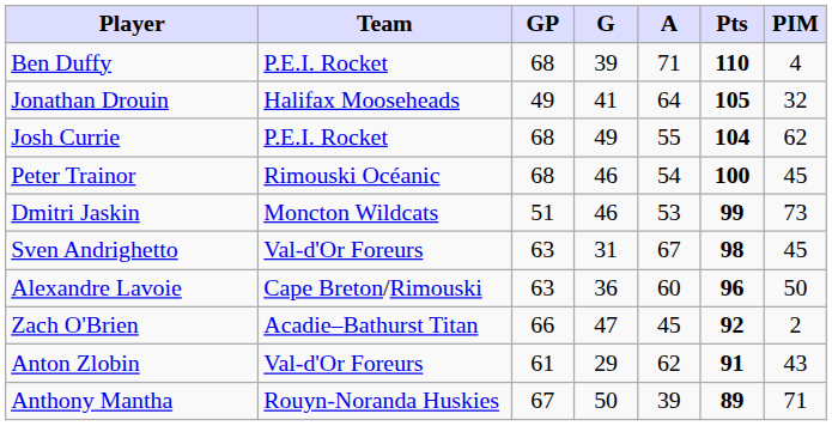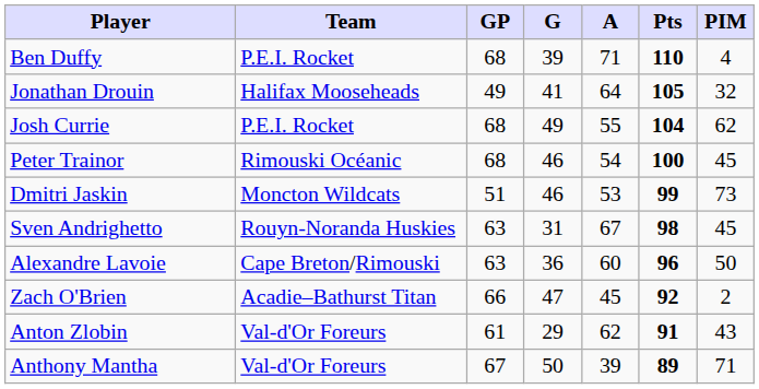 <table class="wikitable" style="text-align:center">
 <tr>
 <th style="background:#ddf; width:30%;">Player</th>
 <th style="background:#ddf; width:30%;">Team</th>
 <th style="background:#ddf; width:7.5%;">GP</th>
 <th style="background:#ddf; width:7.5%;">G</th>
 <th style="background:#ddf; width:7.5%;">A</th>
 <th style="background:#ddf; width:7.5%;">Pts</th>
 <th style="background:#ddf; width:7.5%;">PIM</th>
 </tr>
 <tr>
 <td align=left><a href='#'>Ben Duffy</a></td>
 <td align=left><a href='#'>P.E.I. Rocket</a></td>
 <td>68</td>
 <td>39</td>
 <td>71</td>
 <td><strong>110</strong></td>
 <td>4</td>
 </tr>
 <tr>
 <td align=left><a href='#'>Jonathan Drouin</a></td>
 <td align=left><a href='#'>Halifax Mooseheads</a></td>
 <td>49</td>
 <td>41</td>
 <td>64</td>
 <td><strong>105</strong></td>
 <td>32</td>
 </tr>
 <tr>
 <td align=left><a href='#'>Josh Currie</a></td>
 <td align=left><a href='#'>P.E.I. Rocket</a></td>
 <td>68</td>
 <td>49</td>
 <td>55</td>
 <td><strong>104</strong></td>
 <td>62</td>
 </tr>
 <tr>
 <td align=left><a href='#'>Peter Trainor</a></td>
 <td align=left><a href='#'>Rimouski Océanic</a></td>
 <td>68</td>
 <td>46</td>
 <td>54</td>
 <td><strong>100</strong></td>
 <td>45</td>
 </tr>
 <tr>
 <td align=left><a href='#'>Dmitri Jaskin</a></td>
 <td align=left><a href='#'>Moncton Wildcats</a></td>
 <td>51</td>
 <td>46</td>
 <td>53</td>
 <td><strong>99</strong></td>
 <td>73</td>
 </tr>
 <tr>
 <td align=left><a href='#'>Sven Andrighetto</a></td>
-<td align=left><a href='#'>Val-d'Or Foreurs</a></td>
+<td align=left><a href='#'>Rouyn-Noranda Huskies</a></td>
 <td>63</td>
 <td>31</td>
 <td>67</td>
 <td><strong>98</strong></td>
 <td>45</td>
 </tr>
 <tr>
 <td align=left><a href='#'>Alexandre Lavoie</a></td>
 <td align=left><a href='#'>Cape Breton</a>/<a href='#'>Rimouski</a></td>
 <td>63</td>
 <td>36</td>
 <td>60</td>
 <td><strong>96</strong></td>
 <td>50</td>
 </tr>
 <tr>
 <td align=left><a href='#'>Zach O'Brien</a></td>
 <td align=left><a href='#'>Acadie–Bathurst Titan</a></td>
 <td>66</td>
 <td>47</td>
 <td>45</td>
 <td><strong>92</strong></td>
 <td>2</td>
 </tr>
 <tr>
 <td align=left><a href='#'>Anton Zlobin</a></td>
 <td align=left><a href='#'>Val-d'Or Foreurs</a></td>
 <td>61</td>
 <td>29</td>
 <td>62</td>
 <td><strong>91</strong></td>
 <td>43</td>
 </tr>
 <tr>
 <td align=left><a href='#'>Anthony Mantha</a></td>
-<td align=left><a href='#'>Rouyn-Noranda Huskies</a></td>
+<td align=left><a href='#'>Val-d'Or Foreurs</a></td>
 <td>67</td>
 <td>50</td>
 <td>39</td>
 <td><strong>89</strong></td>
 <td>71</td>
 </tr>
 </table>
